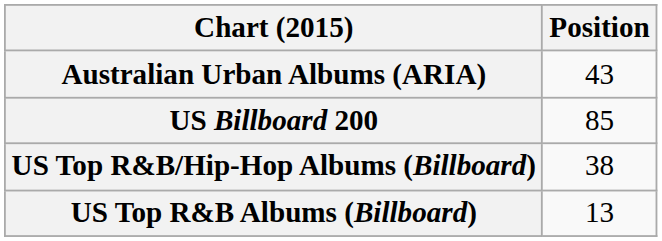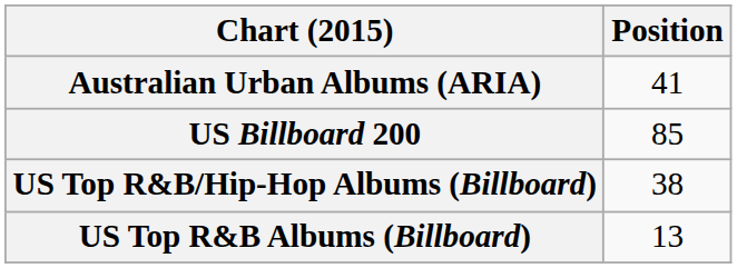 <table class="wikitable sortable plainrowheaders" style="text-align:center">
 <tr>
 <th scope="col">Chart (2015)</th>
 <th scope="col">Position</th>
 </tr>
 <tr>
 <th scope="row">Australian Urban Albums (ARIA)</th>
-<td>43</td>
+<td>41</td>
 </tr>
 <tr>
 <th scope="row">US <em>Billboard</em> 200</th>
 <td>85</td>
 </tr>
 <tr>
 <th scope="row">US Top R&B/Hip-Hop Albums (<em>Billboard</em>)</th>
 <td>38</td>
 </tr>
 <tr>
 <th scope="row">US Top R&B Albums (<em>Billboard</em>)</th>
 <td>13</td>
 </tr>
 </table>
